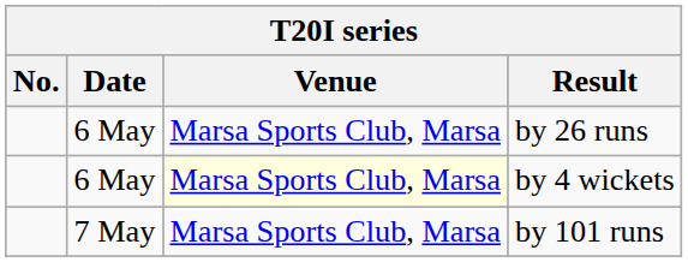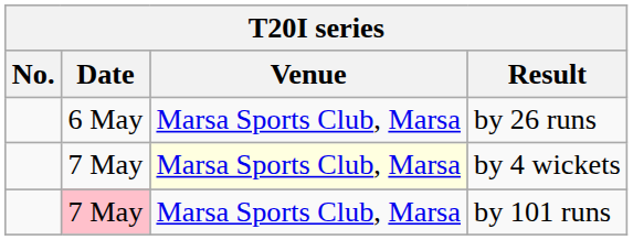 <table class="wikitable">
 <tr>
 <th colspan="5">T20I series</th>
 </tr>
 <tr>
 <th>No.</th>
 <th>Date</th>
 <th>Venue</th>
 <th>Result</th>
 </tr>
 <tr>
 <td></td>
 <td>6 May</td>
 <td><a href='#'>Marsa Sports Club</a>, <a href='#'>Marsa</a></td>
 <td> by 26 runs</td>
 </tr>
 <tr>
 <td></td>
-<td>6 May</td>
+<td>7 May</td>
 <td style="background: lightyellow;"><a href='#'>Marsa Sports Club</a>, <a href='#'>Marsa</a></td>
 <td> by 4 wickets</td>
 </tr>
 <tr>
 <td></td>
-<td>7 May</td>
+<td style="background: pink;">7 May</td>
 <td><a href='#'>Marsa Sports Club</a>, <a href='#'>Marsa</a></td>
 <td> by 101 runs</td>
 </tr>
 </table>
